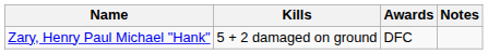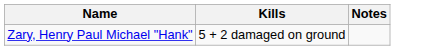 <table class=wikitable>
 <tr>
 <th>Name</th>
 <th>Kills</th>
-<th>Awards</th>
 <th>Notes</th>
 </tr>
 <tr>
 <td><a href='#'>Zary, Henry Paul Michael "Hank"</a></td>
 <td>5 + 2 damaged on ground</td>
-<td>DFC</td>
 <td></td>
 </tr>
 </table>
